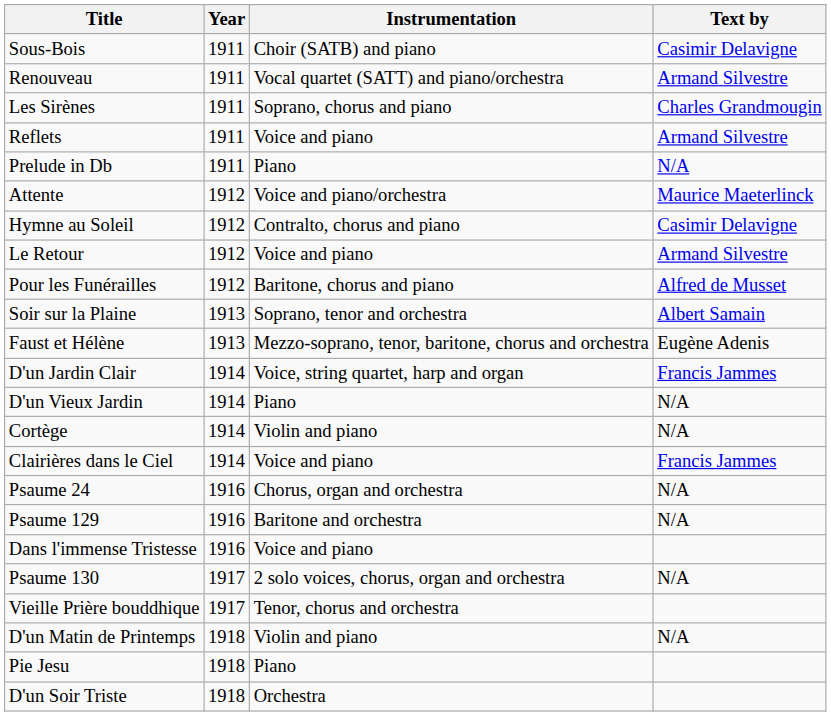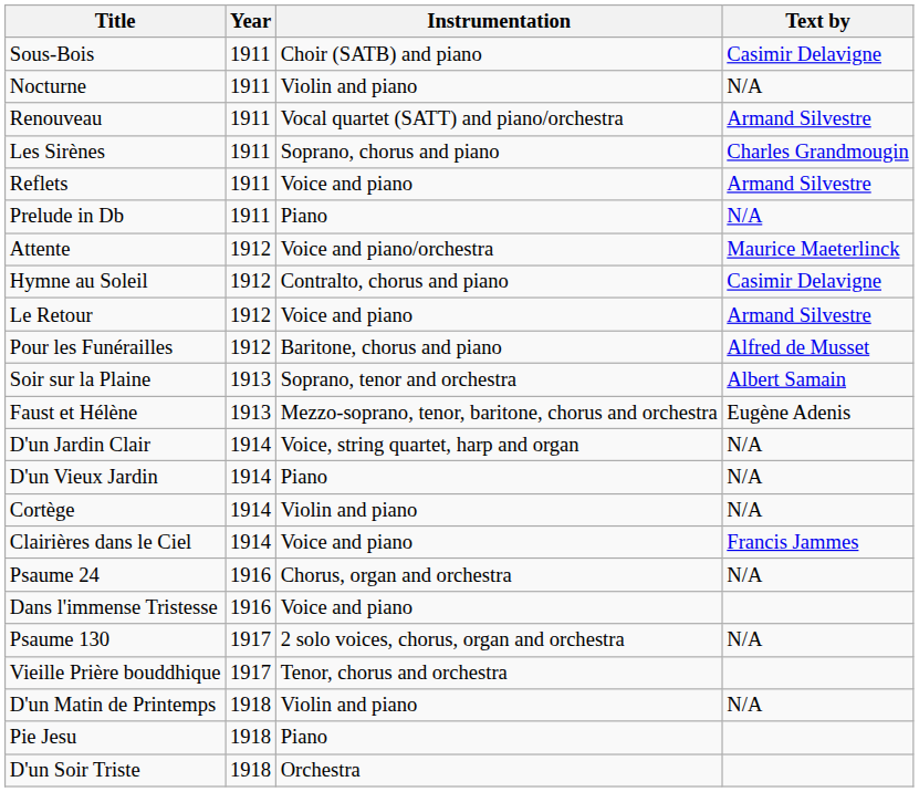 <table class="wikitable">
 <tr>
 <th>Title</th>
 <th>Year</th>
 <th>Instrumentation</th>
 <th>Text by</th>
 </tr>
 <tr>
 <td>Sous-Bois</td>
 <td>1911</td>
 <td>Choir (SATB) and piano</td>
 <td><a href='#'>Casimir Delavigne</a></td>
+</tr>
+<tr>
+<td>Nocturne</td>
+<td>1911</td>
+<td>Violin and piano</td>
+<td>N/A</td>
 </tr>
 <tr>
 <td>Renouveau</td>
 <td>1911</td>
 <td>Vocal quartet (SATT) and piano/orchestra</td>
 <td><a href='#'>Armand Silvestre</a></td>
 </tr>
 <tr>
 <td>Les Sirènes</td>
 <td>1911</td>
 <td>Soprano, chorus and piano</td>
 <td><a href='#'>Charles Grandmougin</a></td>
 </tr>
 <tr>
 <td>Reflets</td>
 <td>1911</td>
 <td>Voice and piano</td>
 <td><a href='#'>Armand Silvestre</a></td>
 </tr>
 <tr>
 <td>Prelude in Db</td>
 <td>1911</td>
 <td>Piano</td>
 <td><a href='#'>N/A</a></td>
 </tr>
 <tr>
 <td>Attente</td>
 <td>1912</td>
 <td>Voice and piano/orchestra</td>
 <td><a href='#'>Maurice Maeterlinck</a></td>
 </tr>
 <tr>
 <td>Hymne au Soleil</td>
 <td>1912</td>
 <td>Contralto, chorus and piano</td>
 <td><a href='#'>Casimir Delavigne</a></td>
 </tr>
 <tr>
 <td>Le Retour</td>
 <td>1912</td>
 <td>Voice and piano</td>
 <td><a href='#'>Armand Silvestre</a></td>
 </tr>
 <tr>
 <td>Pour les Funérailles</td>
 <td>1912</td>
 <td>Baritone, chorus and piano</td>
 <td><a href='#'>Alfred de Musset</a></td>
 </tr>
 <tr>
 <td>Soir sur la Plaine</td>
 <td>1913</td>
 <td>Soprano, tenor and orchestra</td>
 <td><a href='#'>Albert Samain</a></td>
 </tr>
 <tr>
 <td>Faust et Hélène</td>
 <td>1913</td>
 <td>Mezzo-soprano, tenor, baritone, chorus and orchestra</td>
 <td>Eugène Adenis</td>
 </tr>
 <tr>
 <td>D'un Jardin Clair</td>
 <td>1914</td>
 <td>Voice, string quartet, harp and organ</td>
-<td><a href='#'>Francis Jammes</a></td>
+<td>N/A</td>
 </tr>
 <tr>
 <td>D'un Vieux Jardin</td>
 <td>1914</td>
 <td>Piano</td>
 <td>N/A</td>
 </tr>
 <tr>
 <td>Cortège</td>
 <td>1914</td>
 <td>Violin and piano</td>
 <td>N/A</td>
 </tr>
 <tr>
 <td>Clairières dans le Ciel</td>
 <td>1914</td>
 <td>Voice and piano</td>
 <td><a href='#'>Francis Jammes</a></td>
 </tr>
 <tr>
 <td>Psaume 24</td>
 <td>1916</td>
 <td>Chorus, organ and orchestra</td>
-<td>N/A</td>
-</tr>
-<tr>
-<td>Psaume 129</td>
-<td>1916</td>
-<td>Baritone and orchestra</td>
 <td>N/A</td>
 </tr>
 <tr>
 <td>Dans l'immense Tristesse</td>
 <td>1916</td>
 <td>Voice and piano</td>
 <td></td>
 </tr>
 <tr>
 <td>Psaume 130</td>
 <td>1917</td>
 <td>2 solo voices, chorus, organ and orchestra</td>
 <td>N/A</td>
 </tr>
 <tr>
 <td>Vieille Prière bouddhique</td>
 <td>1917</td>
 <td>Tenor, chorus and orchestra</td>
 <td></td>
 </tr>
 <tr>
 <td>D'un Matin de Printemps</td>
 <td>1918</td>
 <td>Violin and piano</td>
 <td>N/A</td>
 </tr>
 <tr>
 <td>Pie Jesu</td>
 <td>1918</td>
 <td>Piano</td>
 <td></td>
 </tr>
 <tr>
 <td>D'un Soir Triste</td>
 <td>1918</td>
 <td>Orchestra</td>
 <td></td>
 </tr>
 </table>
